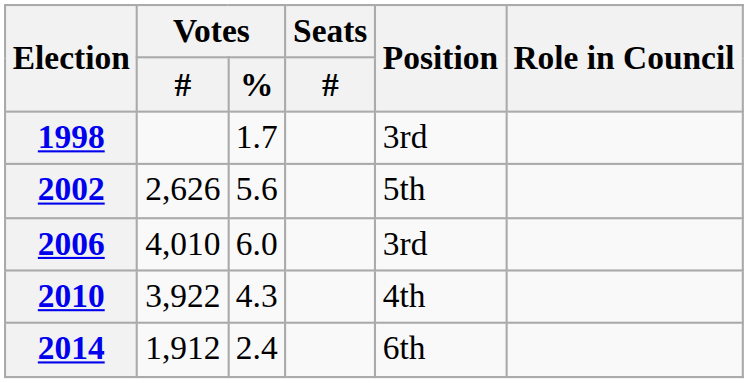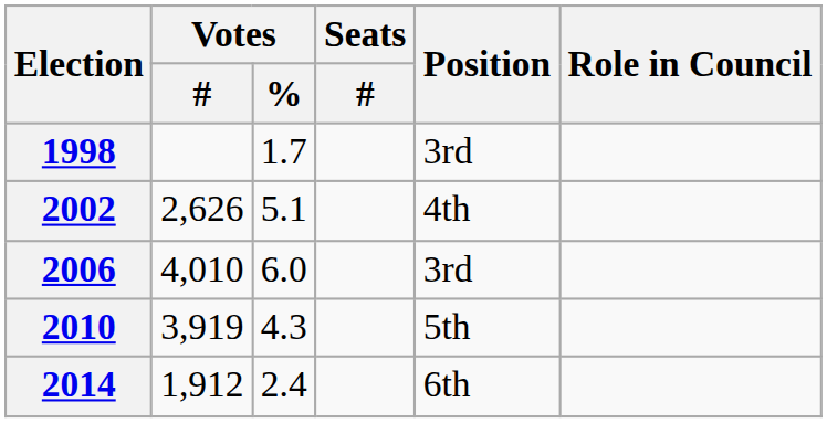 <table class="wikitable">
 <tr>
 <th rowspan=2>Election</th>
 <th colspan=2>Votes</th>
 <th>Seats</th>
 <th rowspan=2>Position</th>
 <th rowspan=2>Role in Council</th>
 </tr>
 <tr>
 <th>#</th>
 <th>%</th>
 <th>#</th>
 </tr>
 <tr>
 <th><a href='#'>1998</a></th>
 <td></td>
 <td>1.7</td>
 <td></td>
 <td> 3rd</td>
 <td></td>
 </tr>
 <tr>
 <th><a href='#'>2002</a></th>
 <td>2,626</td>
-<td>5.6</td>
+<td>5.1</td>
 <td></td>
-<td> 5th</td>
+<td> 4th</td>
 <td></td>
 </tr>
 <tr>
 <th><a href='#'>2006</a></th>
 <td>4,010</td>
 <td>6.0</td>
 <td></td>
 <td> 3rd</td>
 <td></td>
 </tr>
 <tr>
 <th><a href='#'>2010</a></th>
-<td>3,922</td>
+<td>3,919</td>
 <td>4.3</td>
 <td></td>
-<td> 4th</td>
+<td> 5th</td>
 <td></td>
 </tr>
 <tr>
 <th><a href='#'>2014</a></th>
 <td>1,912</td>
 <td>2.4</td>
 <td></td>
 <td> 6th</td>
 <td></td>
 </tr>
 </table>
